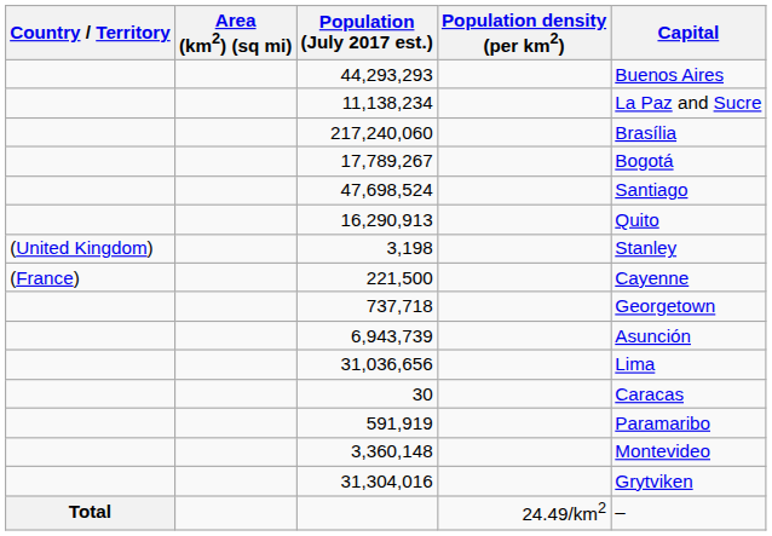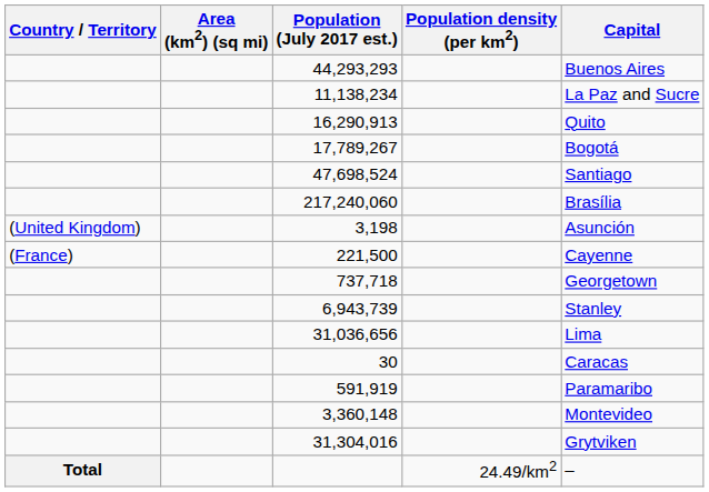 <table class="wikitable sortable" style="font-size:85%">
 <tr>
 <th><a href='#'>Country</a> / <a href='#'>Territory</a></th>
 <th><a href='#'>Area</a><br>(km<sup>2</sup>) (sq mi)</th>
 <th><a href='#'>Population</a><br>(July 2017 est.)</th>
 <th><a href='#'>Population density</a><br>(per km<sup>2</sup>)</th>
 <th><a href='#'>Capital</a></th>
 </tr>
 <tr>
 <td style="text-align:left;"></td>
 <td style="text-align:right;"></td>
 <td style="text-align:right;">44,293,293</td>
 <td style="text-align:right;"></td>
 <td style="text-align:left;"><a href='#'>Buenos Aires</a></td>
 </tr>
 <tr>
 <td style="text-align:left;"></td>
 <td style="text-align:right;"></td>
 <td style="text-align:right;">11,138,234</td>
 <td style="text-align:right;"></td>
 <td style="text-align:left;"><a href='#'>La Paz</a> and <a href='#'>Sucre</a></td>
 </tr>
 <tr>
 <td style="text-align:left;"></td>
 <td style="text-align:right;"></td>
-<td style="text-align:right;">217,240,060</td>
+<td style="text-align:right;">16,290,913</td>
 <td style="text-align:right;"></td>
-<td style="text-align:left;"><a href='#'>Brasília</a></td>
+<td style="text-align:left;"><a href='#'>Quito</a></td>
 </tr>
 <tr>
 <td style="text-align:left;"></td>
 <td style="text-align:right;"></td>
 <td style="text-align:right;">17,789,267</td>
 <td style="text-align:right;"></td>
 <td style="text-align:left;"><a href='#'>Bogotá</a></td>
 </tr>
 <tr>
 <td style="text-align:left;"></td>
 <td style="text-align:right;"></td>
 <td style="text-align:right;">47,698,524</td>
 <td style="text-align:right;"></td>
 <td style="text-align:left;"><a href='#'>Santiago</a></td>
 </tr>
 <tr>
 <td style="text-align:left;"></td>
 <td style="text-align:right;"></td>
-<td style="text-align:right;">16,290,913</td>
+<td style="text-align:right;">217,240,060</td>
 <td style="text-align:right;"></td>
-<td style="text-align:left;"><a href='#'>Quito</a></td>
+<td style="text-align:left;"><a href='#'>Brasília</a></td>
 </tr>
 <tr>
 <td style="text-align:left;"> (<a href='#'>United Kingdom</a>)</td>
 <td style="text-align:right;"></td>
 <td style="text-align:right;">3,198</td>
 <td style="text-align:right;"></td>
-<td style="text-align:left;"><a href='#'>Stanley</a></td>
+<td style="text-align:left;"><a href='#'>Asunción</a></td>
 </tr>
 <tr>
 <td style="text-align:left;"> (<a href='#'>France</a>)</td>
 <td style="text-align:right;"></td>
 <td style="text-align:right;">221,500</td>
 <td style="text-align:right;"></td>
 <td style="text-align:left;"><a href='#'>Cayenne</a></td>
 </tr>
 <tr>
 <td style="text-align:left;"></td>
 <td style="text-align:right;"></td>
 <td style="text-align:right;">737,718</td>
 <td style="text-align:right;"></td>
 <td style="text-align:left;"><a href='#'>Georgetown</a></td>
 </tr>
 <tr>
 <td style="text-align:left;"></td>
 <td style="text-align:right;"></td>
 <td style="text-align:right;">6,943,739</td>
 <td style="text-align:right;"></td>
-<td style="text-align:left;"><a href='#'>Asunción</a></td>
+<td style="text-align:left;"><a href='#'>Stanley</a></td>
 </tr>
 <tr>
 <td style="text-align:left;"></td>
 <td style="text-align:right;"></td>
 <td style="text-align:right;">31,036,656</td>
 <td style="text-align:right;"></td>
 <td style="text-align:left;"><a href='#'>Lima</a></td>
 </tr>
 <tr>
 <td style="text-align:left;"></td>
 <td style="text-align:right;"></td>
 <td style="text-align:right;">30</td>
 <td style="text-align:right;"></td>
 <td style="text-align:left;"><a href='#'>Caracas</a></td>
 </tr>
 <tr>
 <td style="text-align:left;"></td>
 <td style="text-align:right;"></td>
 <td style="text-align:right;">591,919</td>
 <td style="text-align:right;"></td>
 <td style="text-align:left;"><a href='#'>Paramaribo</a></td>
 </tr>
 <tr>
 <td style="text-align:left;"></td>
 <td style="text-align:right;"></td>
 <td style="text-align:right;">3,360,148</td>
 <td style="text-align:right;"></td>
 <td style="text-align:left;"><a href='#'>Montevideo</a></td>
 </tr>
 <tr>
 <td style="text-align:left;"></td>
 <td style="text-align:right;"></td>
 <td style="text-align:right;">31,304,016</td>
 <td style="text-align:right;"></td>
 <td style="text-align:left;"><a href='#'>Grytviken</a></td>
 </tr>
 <tr class="sortbottom">
 <th>Total</th>
 <td style="text-align:right;"></td>
 <td style="text-align:right;"></td>
 <td style="text-align:right;">24.49/km<sup>2</sup></td>
 <td>–</td>
 </tr>
 </table>
